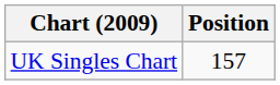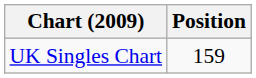 <table class="wikitable sortable">
 <tr>
 <th>Chart (2009)</th>
 <th>Position</th>
 </tr>
 <tr>
 <td><a href='#'>UK Singles Chart</a></td>
-<td style="text-align:center;">157</td>
+<td style="text-align:center;">159</td>
 </tr>
 </table>
